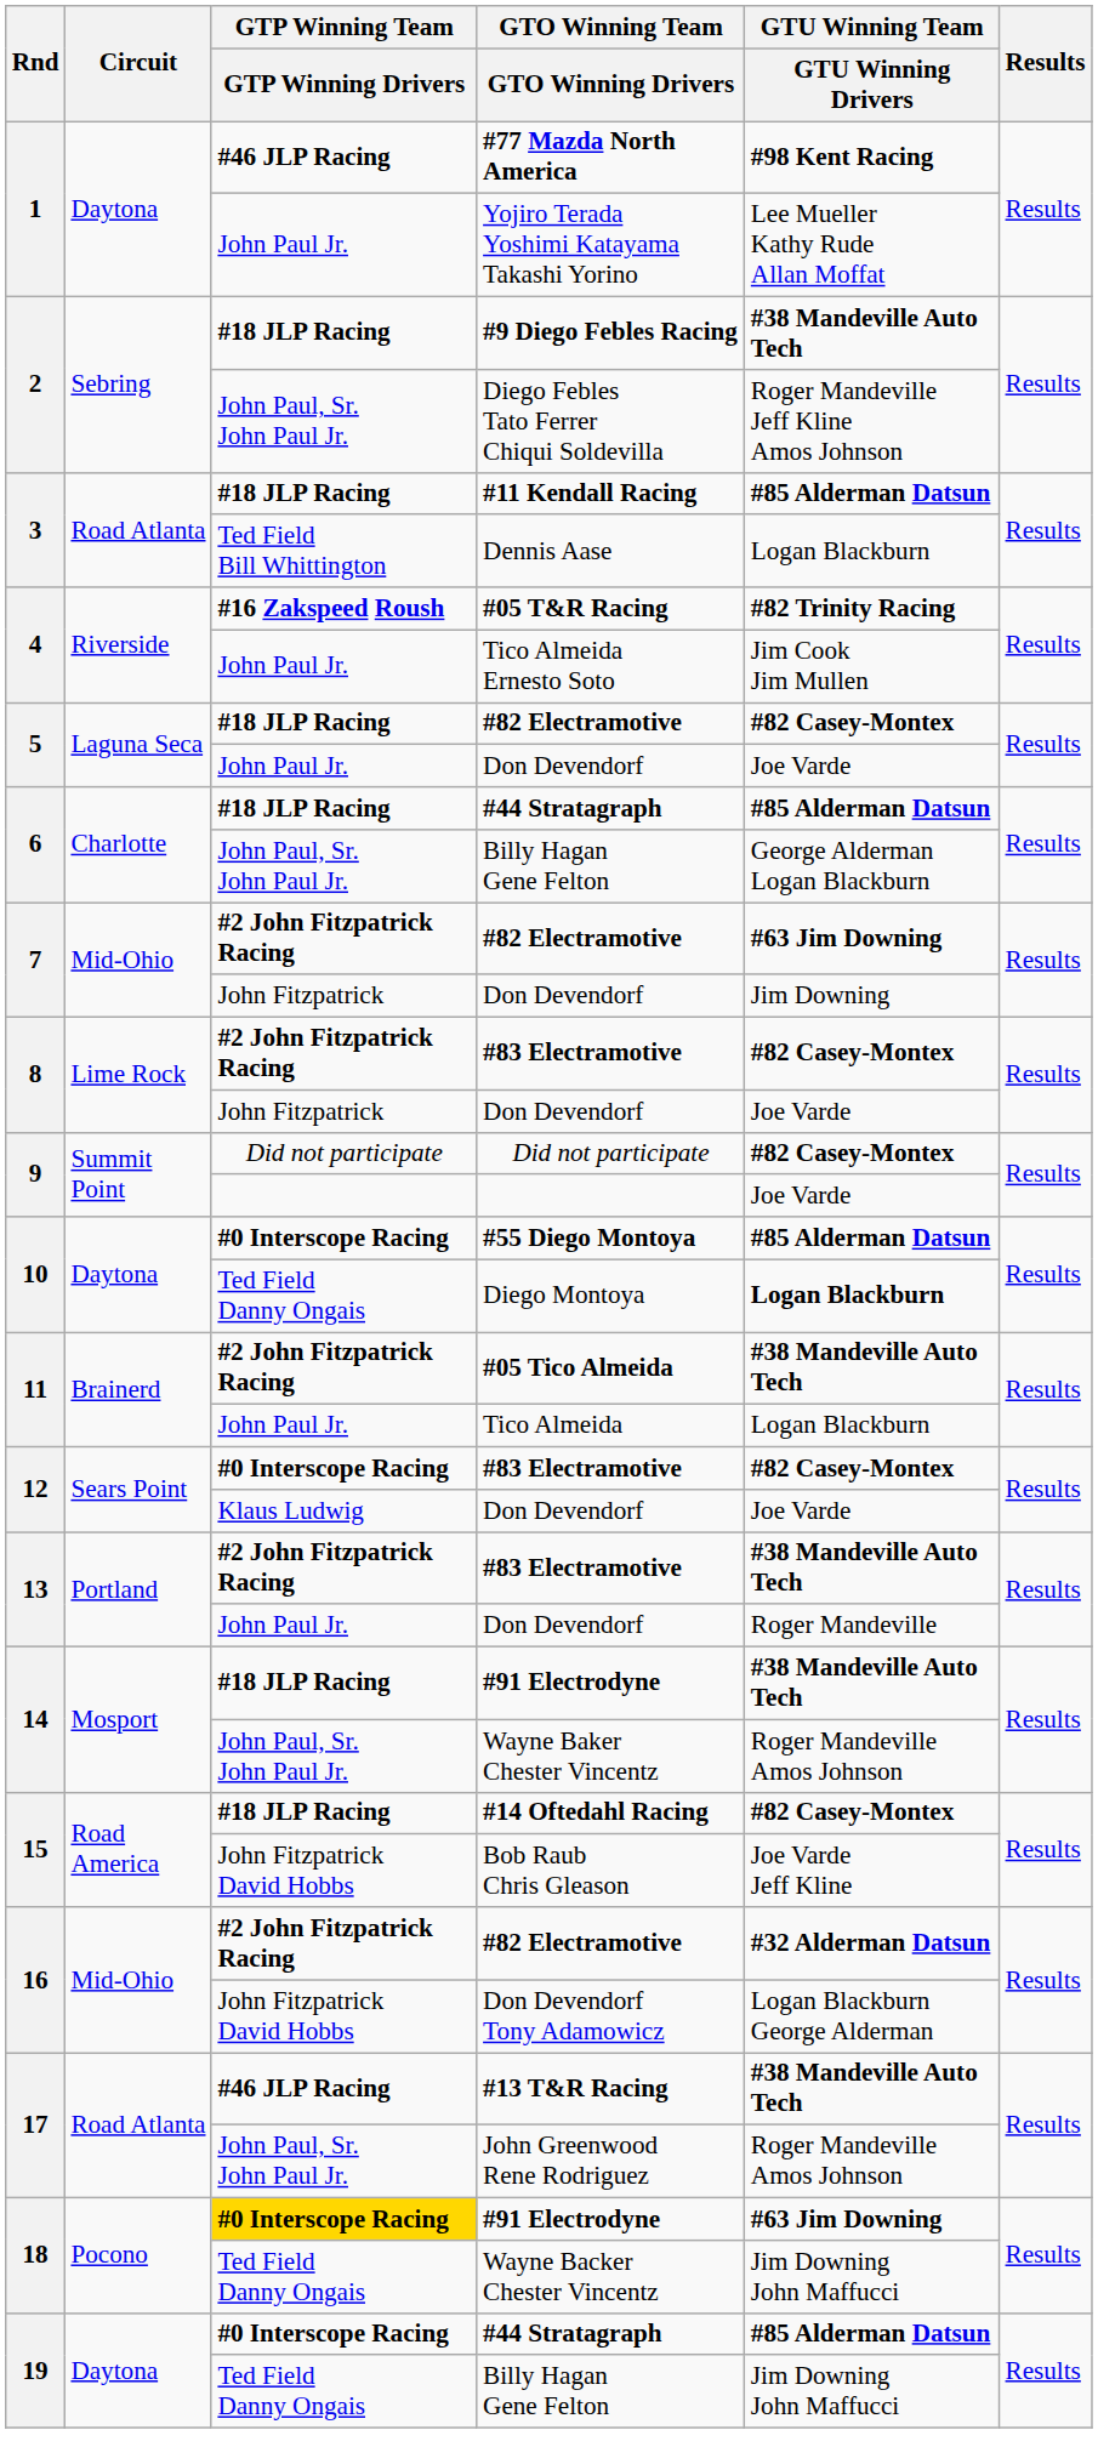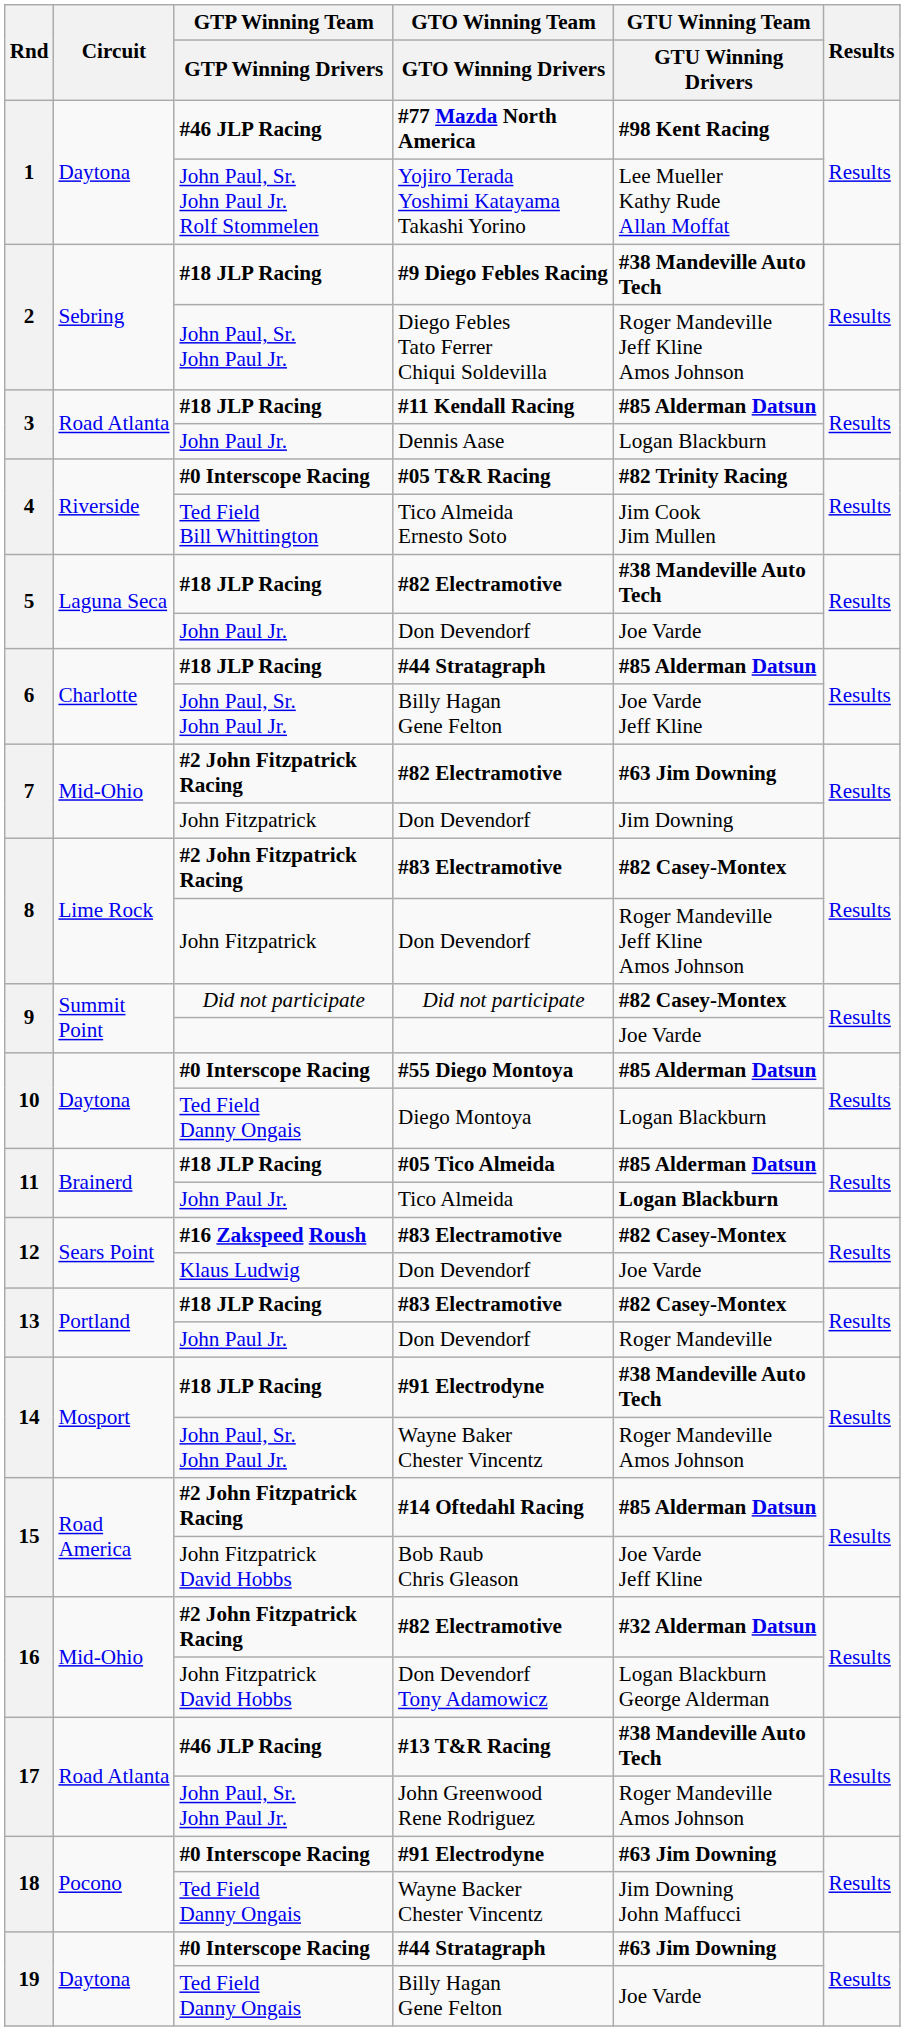 <table class="wikitable" style="font-size: 90%;">
 <tr>
 <th rowspan=2>Rnd</th>
 <th rowspan=2>Circuit</th>
 <th>GTP Winning Team</th>
 <th>GTO Winning Team</th>
 <th>GTU Winning Team</th>
 <th rowspan=2>Results</th>
 </tr>
 <tr>
 <th>GTP Winning Drivers</th>
 <th>GTO Winning Drivers</th>
 <th>GTU Winning Drivers</th>
 </tr>
 <tr>
 <th rowspan=2>1</th>
 <td rowspan=2><a href='#'>Daytona</a></td>
 <td><strong> #46 JLP Racing</strong></td>
 <td><strong> #77 <a href='#'>Mazda</a> North America</strong></td>
 <td><strong> #98 Kent Racing</strong></td>
 <td rowspan=2><a href='#'>Results</a></td>
 </tr>
 <tr>
-<td> <a href='#'>John Paul Jr.</a></td>
+<td> <a href='#'>John Paul, Sr.</a><br> <a href='#'>John Paul Jr.</a><br> <a href='#'>Rolf Stommelen</a></td>
 <td> <a href='#'>Yojiro Terada</a><br> <a href='#'>Yoshimi Katayama</a><br> Takashi Yorino</td>
 <td> Lee Mueller<br> Kathy Rude<br> <a href='#'>Allan Moffat</a></td>
 </tr>
 <tr>
 <th rowspan=2>2</th>
 <td rowspan=2><a href='#'>Sebring</a></td>
 <td><strong> #18 JLP Racing</strong></td>
 <td><strong> #9 Diego Febles Racing</strong></td>
 <td><strong> #38 Mandeville Auto Tech</strong></td>
 <td rowspan=2><a href='#'>Results</a></td>
 </tr>
 <tr>
 <td> <a href='#'>John Paul, Sr.</a><br> <a href='#'>John Paul Jr.</a></td>
 <td> Diego Febles<br> Tato Ferrer<br> Chiqui Soldevilla</td>
 <td> Roger Mandeville<br> Jeff Kline<br> Amos Johnson</td>
 </tr>
 <tr>
 <th rowspan=2>3</th>
 <td rowspan=2><a href='#'>Road Atlanta</a></td>
 <td><strong> #18 JLP Racing</strong></td>
 <td><strong> #11 Kendall Racing</strong></td>
 <td><strong> #85 Alderman <a href='#'>Datsun</a></strong></td>
 <td rowspan=2><a href='#'>Results</a></td>
 </tr>
 <tr>
-<td> <a href='#'>Ted Field</a><br> <a href='#'>Bill Whittington</a></td>
+<td> <a href='#'>John Paul Jr.</a></td>
 <td> Dennis Aase</td>
 <td> Logan Blackburn</td>
 </tr>
 <tr>
 <th rowspan=2>4</th>
 <td rowspan=2><a href='#'>Riverside</a></td>
-<td><strong> #16 <a href='#'>Zakspeed</a> <a href='#'>Roush</a></strong></td>
+<td><strong> #0 Interscope Racing</strong></td>
 <td><strong> #05 T&R Racing</strong></td>
 <td><strong> #82 Trinity Racing</strong></td>
 <td rowspan=2><a href='#'>Results</a></td>
 </tr>
 <tr>
-<td> <a href='#'>John Paul Jr.</a></td>
+<td> <a href='#'>Ted Field</a><br> <a href='#'>Bill Whittington</a></td>
 <td> Tico Almeida<br> Ernesto Soto</td>
 <td> Jim Cook<br> Jim Mullen</td>
 </tr>
 <tr>
 <th rowspan=2>5</th>
 <td rowspan=2><a href='#'>Laguna Seca</a></td>
 <td><strong> #18 JLP Racing</strong></td>
 <td><strong> #82 Electramotive</strong></td>
-<td><strong> #82 Casey-Montex</strong></td>
+<td><strong> #38 Mandeville Auto Tech</strong></td>
 <td rowspan=2><a href='#'>Results</a></td>
 </tr>
 <tr>
 <td> <a href='#'>John Paul Jr.</a></td>
 <td> Don Devendorf</td>
 <td> Joe Varde</td>
 </tr>
 <tr>
 <th rowspan=2>6</th>
 <td rowspan=2><a href='#'>Charlotte</a></td>
 <td><strong> #18 JLP Racing</strong></td>
 <td><strong> #44 Stratagraph</strong></td>
 <td><strong> #85 Alderman <a href='#'>Datsun</a></strong></td>
 <td rowspan=2><a href='#'>Results</a></td>
 </tr>
 <tr>
 <td> <a href='#'>John Paul, Sr.</a><br> <a href='#'>John Paul Jr.</a></td>
 <td> Billy Hagan<br> Gene Felton</td>
-<td> George Alderman<br> Logan Blackburn</td>
+<td> Joe Varde<br> Jeff Kline</td>
 </tr>
 <tr>
 <th rowspan=2>7</th>
 <td rowspan=2><a href='#'>Mid-Ohio</a></td>
 <td><strong> #2 John Fitzpatrick Racing</strong></td>
 <td><strong> #82 Electramotive</strong></td>
 <td><strong> #63 Jim Downing</strong></td>
 <td rowspan=2><a href='#'>Results</a></td>
 </tr>
 <tr>
 <td> John Fitzpatrick</td>
 <td> Don Devendorf</td>
 <td> Jim Downing</td>
 </tr>
 <tr>
 <th rowspan=2>8</th>
 <td rowspan=2><a href='#'>Lime Rock</a></td>
 <td><strong> #2 John Fitzpatrick Racing</strong></td>
 <td><strong> #83 Electramotive</strong></td>
 <td><strong> #82 Casey-Montex</strong></td>
 <td rowspan=2><a href='#'>Results</a></td>
 </tr>
 <tr>
 <td> John Fitzpatrick</td>
 <td> Don Devendorf</td>
-<td> Joe Varde</td>
+<td> Roger Mandeville<br> Jeff Kline<br> Amos Johnson</td>
 </tr>
 <tr>
 <th rowspan=2>9</th>
 <td rowspan=2><a href='#'>Summit Point</a></td>
 <td align="center"><em>Did not participate</em></td>
 <td align="center"><em>Did not participate</em></td>
 <td><strong> #82 Casey-Montex</strong></td>
 <td rowspan=2><a href='#'>Results</a></td>
 </tr>
 <tr>
 <td></td>
 <td></td>
 <td> Joe Varde</td>
 </tr>
 <tr>
 <th rowspan=2>10</th>
 <td rowspan=2><a href='#'>Daytona</a></td>
 <td><strong> #0 Interscope Racing</strong></td>
 <td><strong> #55 Diego Montoya</strong></td>
 <td><strong> #85 Alderman <a href='#'>Datsun</a></strong></td>
 <td rowspan=2><a href='#'>Results</a></td>
 </tr>
 <tr>
 <td> <a href='#'>Ted Field</a><br> <a href='#'>Danny Ongais</a></td>
 <td> Diego Montoya</td>
-<td><strong> Logan Blackburn</strong></td>
+<td> Logan Blackburn</td>
 </tr>
 <tr>
 <th rowspan=2>11</th>
 <td rowspan=2><a href='#'>Brainerd</a></td>
-<td><strong> #2 John Fitzpatrick Racing</strong></td>
+<td><strong> #18 JLP Racing</strong></td>
 <td><strong> #05 Tico Almeida</strong></td>
-<td><strong> #38 Mandeville Auto Tech</strong></td>
+<td><strong> #85 Alderman <a href='#'>Datsun</a></strong></td>
 <td rowspan=2><a href='#'>Results</a></td>
 </tr>
 <tr>
 <td> <a href='#'>John Paul Jr.</a></td>
 <td> Tico Almeida</td>
-<td> Logan Blackburn</td>
+<td><strong> Logan Blackburn</strong></td>
 </tr>
 <tr>
 <th rowspan=2>12</th>
 <td rowspan=2><a href='#'>Sears Point</a></td>
-<td><strong> #0 Interscope Racing</strong></td>
+<td><strong> #16 <a href='#'>Zakspeed</a> <a href='#'>Roush</a></strong></td>
 <td><strong> #83 Electramotive</strong></td>
 <td><strong> #82 Casey-Montex</strong></td>
 <td rowspan=2><a href='#'>Results</a></td>
 </tr>
 <tr>
 <td> <a href='#'>Klaus Ludwig</a></td>
 <td> Don Devendorf</td>
 <td> Joe Varde</td>
 </tr>
 <tr>
 <th rowspan=2>13</th>
 <td rowspan=2><a href='#'>Portland</a></td>
-<td><strong> #2 John Fitzpatrick Racing</strong></td>
+<td><strong> #18 JLP Racing</strong></td>
 <td><strong> #83 Electramotive</strong></td>
-<td><strong> #38 Mandeville Auto Tech</strong></td>
+<td><strong> #82 Casey-Montex</strong></td>
 <td rowspan=2><a href='#'>Results</a></td>
 </tr>
 <tr>
 <td> <a href='#'>John Paul Jr.</a></td>
 <td> Don Devendorf</td>
 <td> Roger Mandeville</td>
 </tr>
 <tr>
 <th rowspan=2>14</th>
 <td rowspan=2><a href='#'>Mosport</a></td>
 <td><strong> #18 JLP Racing</strong></td>
 <td><strong> #91 Electrodyne</strong></td>
 <td><strong> #38 Mandeville Auto Tech</strong></td>
 <td rowspan=2><a href='#'>Results</a></td>
 </tr>
 <tr>
 <td> <a href='#'>John Paul, Sr.</a><br> <a href='#'>John Paul Jr.</a></td>
 <td> Wayne Baker<br> Chester Vincentz</td>
 <td> Roger Mandeville<br> Amos Johnson</td>
 </tr>
 <tr>
 <th rowspan=2>15</th>
 <td rowspan=2><a href='#'>Road America</a></td>
-<td><strong> #18 JLP Racing</strong></td>
+<td><strong> #2 John Fitzpatrick Racing</strong></td>
 <td><strong> #14 Oftedahl Racing</strong></td>
-<td><strong> #82 Casey-Montex</strong></td>
+<td><strong> #85 Alderman <a href='#'>Datsun</a></strong></td>
 <td rowspan=2><a href='#'>Results</a></td>
 </tr>
 <tr>
 <td> John Fitzpatrick<br> <a href='#'>David Hobbs</a></td>
 <td> Bob Raub<br> Chris Gleason</td>
 <td> Joe Varde<br> Jeff Kline</td>
 </tr>
 <tr>
 <th rowspan=2>16</th>
 <td rowspan=2><a href='#'>Mid-Ohio</a></td>
 <td><strong> #2 John Fitzpatrick Racing</strong></td>
 <td><strong> #82 Electramotive</strong></td>
 <td><strong> #32 Alderman <a href='#'>Datsun</a></strong></td>
 <td rowspan=2><a href='#'>Results</a></td>
 </tr>
 <tr>
 <td> John Fitzpatrick<br> <a href='#'>David Hobbs</a></td>
 <td> Don Devendorf<br> <a href='#'>Tony Adamowicz</a></td>
 <td> Logan Blackburn<br> George Alderman</td>
 </tr>
 <tr>
 <th rowspan=2>17</th>
 <td rowspan=2><a href='#'>Road Atlanta</a></td>
 <td><strong> #46 JLP Racing</strong></td>
 <td><strong> #13 T&R Racing</strong></td>
 <td><strong> #38 Mandeville Auto Tech</strong></td>
 <td rowspan=2><a href='#'>Results</a></td>
 </tr>
 <tr>
 <td> <a href='#'>John Paul, Sr.</a><br> <a href='#'>John Paul Jr.</a></td>
 <td> John Greenwood<br> Rene Rodriguez</td>
 <td> Roger Mandeville<br> Amos Johnson</td>
 </tr>
 <tr>
 <th rowspan=2>18</th>
 <td rowspan=2><a href='#'>Pocono</a></td>
-<td style="background: gold;"><strong> #0 Interscope Racing</strong></td>
+<td><strong> #0 Interscope Racing</strong></td>
 <td><strong> #91 Electrodyne</strong></td>
 <td><strong> #63 Jim Downing</strong></td>
 <td rowspan=2><a href='#'>Results</a></td>
 </tr>
 <tr>
 <td> <a href='#'>Ted Field</a><br> <a href='#'>Danny Ongais</a></td>
 <td> Wayne Backer<br> Chester Vincentz</td>
 <td> Jim Downing<br> John Maffucci</td>
 </tr>
 <tr>
 <th rowspan=2>19</th>
 <td rowspan=2><a href='#'>Daytona</a></td>
 <td><strong> #0 Interscope Racing</strong></td>
 <td><strong> #44 Stratagraph</strong></td>
-<td><strong> #85 Alderman <a href='#'>Datsun</a></strong></td>
+<td><strong> #63 Jim Downing</strong></td>
 <td rowspan=2><a href='#'>Results</a></td>
 </tr>
 <tr>
 <td> <a href='#'>Ted Field</a><br> <a href='#'>Danny Ongais</a></td>
 <td> Billy Hagan<br> Gene Felton</td>
-<td> Jim Downing<br> John Maffucci</td>
+<td> Joe Varde</td>
 </tr>
 </table>
